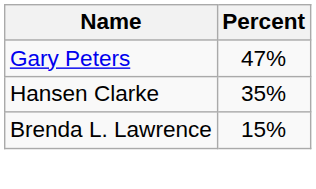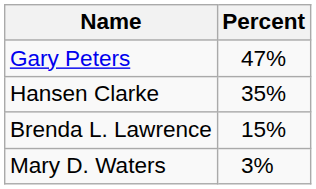 <table class="wikitable">
 <tr>
 <th>Name</th>
 <th>Percent</th>
 </tr>
 <tr>
 <td><a href='#'>Gary Peters</a></td>
 <td>   47%</td>
 </tr>
 <tr>
 <td>Hansen Clarke</td>
 <td>   35%</td>
 </tr>
 <tr>
 <td>Brenda L. Lawrence</td>
 <td>   15%</td>
 </tr>
+<tr>
+<td>Mary D. Waters</td>
+<td>   3%</td>
+</tr>
 </table>
